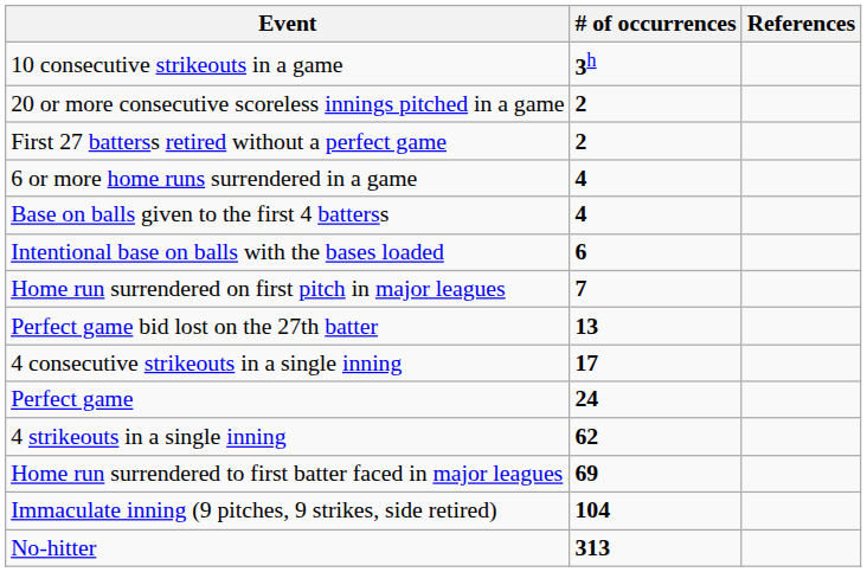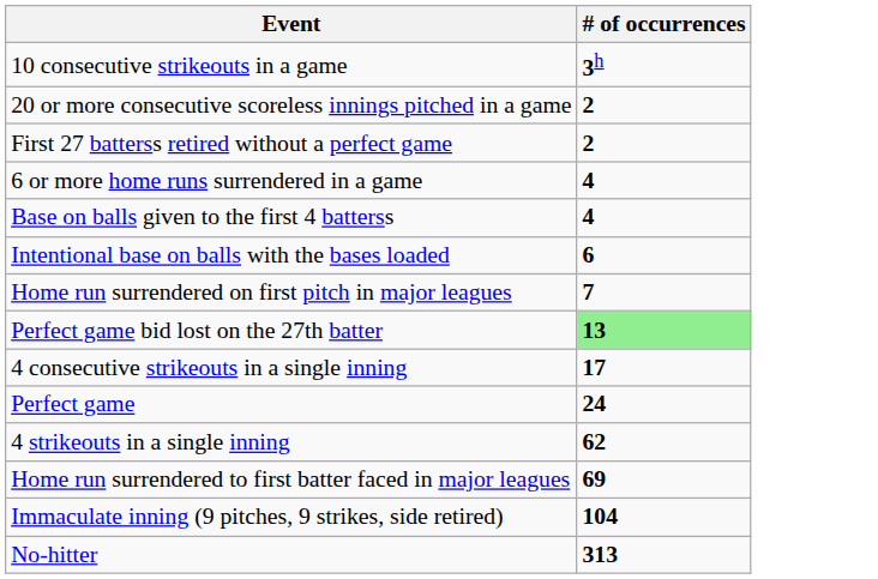 <table class="wikitable">
 <tr>
 <th>Event</th>
 <th># of occurrences</th>
-<th>References</th>
 </tr>
 <tr>
 <td>10 consecutive <a href='#'>strikeouts</a> in a game</td>
 <td><strong>3</strong><sup><a href='#'>h</a></sup></td>
-<td></td>
 </tr>
 <tr>
 <td>20 or more consecutive scoreless <a href='#'>innings pitched</a> in a game</td>
 <td><strong>2</strong></td>
-<td></td>
 </tr>
 <tr>
 <td>First 27 <a href='#'>batters</a>s <a href='#'>retired</a> without a <a href='#'>perfect game</a></td>
 <td><strong>2</strong></td>
-<td></td>
 </tr>
 <tr>
 <td>6 or more <a href='#'>home runs</a> surrendered in a game</td>
 <td><strong>4</strong></td>
-<td></td>
 </tr>
 <tr>
 <td><a href='#'>Base on balls</a> given to the first 4 <a href='#'>batters</a>s</td>
 <td><strong>4</strong></td>
-<td></td>
 </tr>
 <tr>
 <td><a href='#'>Intentional base on balls</a> with the <a href='#'>bases loaded</a></td>
 <td><strong>6</strong></td>
-<td></td>
 </tr>
 <tr>
 <td><a href='#'>Home run</a> surrendered on first <a href='#'>pitch</a> in <a href='#'>major leagues</a></td>
 <td><strong>7</strong></td>
-<td></td>
 </tr>
 <tr>
 <td><a href='#'>Perfect game</a> bid lost on the 27th <a href='#'>batter</a></td>
-<td><strong>13</strong></td>
-<td></td>
+<td style="background: lightgreen;"><strong>13</strong></td>
 </tr>
 <tr>
 <td>4 consecutive <a href='#'>strikeouts</a> in a single <a href='#'>inning</a></td>
 <td><strong>17</strong></td>
-<td></td>
 </tr>
 <tr>
 <td><a href='#'>Perfect game</a></td>
 <td><strong>24</strong></td>
-<td></td>
 </tr>
 <tr>
 <td>4 <a href='#'>strikeouts</a> in a single <a href='#'>inning</a></td>
 <td><strong>62</strong></td>
-<td></td>
 </tr>
 <tr>
 <td><a href='#'>Home run</a> surrendered to first batter faced in <a href='#'>major leagues</a></td>
 <td><strong>69</strong></td>
-<td></td>
 </tr>
 <tr>
 <td><a href='#'>Immaculate inning</a> (9 pitches, 9 strikes, side retired)</td>
 <td><strong>104</strong></td>
-<td></td>
 </tr>
 <tr>
 <td><a href='#'>No-hitter</a></td>
 <td><strong>313</strong></td>
-<td></td>
 </tr>
 </table>
